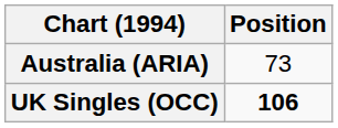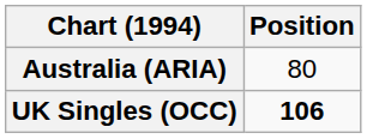 <table class="wikitable plainrowheaders" style="text-align:center">
 <tr>
 <th>Chart (1994)</th>
 <th>Position</th>
 </tr>
 <tr>
 <th scope="row">Australia (ARIA)</th>
-<td>73</td>
+<td>80</td>
 </tr>
 <tr>
 <th scope="row">UK Singles (OCC)</th>
 <td><strong>106</strong></td>
 </tr>
 </table>
